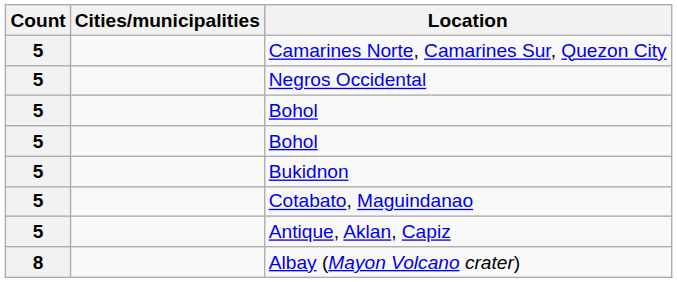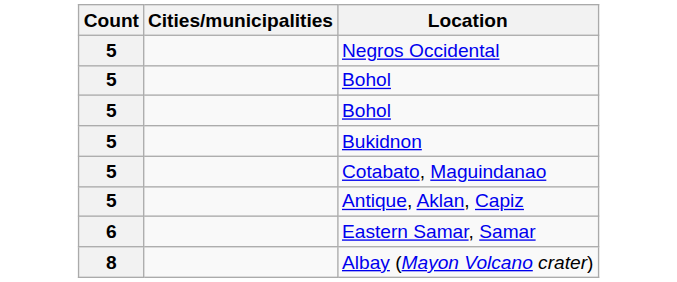 <table class="wikitable" style="font-size:90%;margin:auto;">
 <tr>
 <th>Count</th>
 <th scope="col">Cities/municipalities</th>
 <th scope="col">Location</th>
-</tr>
-<tr>
-<th scope="row">5</th>
-<td></td>
-<td><a href='#'>Camarines Norte</a>, <a href='#'>Camarines Sur</a>, <a href='#'>Quezon City</a></td>
 </tr>
 <tr>
 <th scope="row">5</th>
 <td></td>
 <td><a href='#'>Negros Occidental</a></td>
 </tr>
 <tr>
 <th scope="row">5</th>
 <td></td>
 <td><a href='#'>Bohol</a></td>
 </tr>
 <tr>
 <th scope="row">5</th>
 <td></td>
 <td><a href='#'>Bohol</a></td>
 </tr>
 <tr>
 <th scope="row">5</th>
 <td></td>
 <td><a href='#'>Bukidnon</a></td>
 </tr>
 <tr>
 <th scope="row">5</th>
 <td></td>
 <td><a href='#'>Cotabato</a>, <a href='#'>Maguindanao</a></td>
 </tr>
 <tr>
 <th scope="row">5</th>
 <td></td>
 <td><a href='#'>Antique</a>, <a href='#'>Aklan</a>, <a href='#'>Capiz</a></td>
 </tr>
 <tr>
+<th scope="row">6</th>
+<td></td>
+<td><a href='#'>Eastern Samar</a>, <a href='#'>Samar</a></td>
+</tr>
+<tr>
 <th scope="row">8</th>
 <td></td>
 <td><a href='#'>Albay</a> (<em><a href='#'>Mayon Volcano</a> crater</em>)</td>
 </tr>
 </table>
